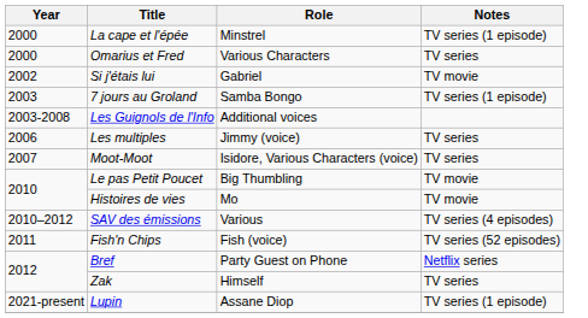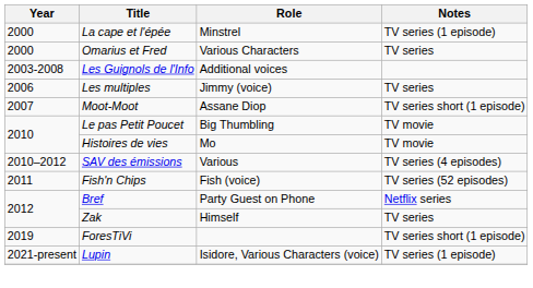 <table class="wikitable sortable">
 <tr>
 <th>Year</th>
 <th>Title</th>
 <th>Role</th>
 <th class="unsortable">Notes</th>
 </tr>
 <tr>
 <td>2000</td>
 <td><em>La cape et l'épée</em></td>
 <td>Minstrel</td>
 <td>TV series (1 episode)</td>
 </tr>
 <tr>
 <td>2000</td>
 <td><em>Omarius et Fred</em></td>
 <td>Various Characters</td>
 <td>TV series</td>
 </tr>
 <tr>
-<td>2002</td>
-<td><em>Si j'étais lui</em></td>
-<td>Gabriel</td>
-<td>TV movie</td>
-</tr>
-<tr>
-<td>2003</td>
-<td><em>7 jours au Groland</em></td>
-<td>Samba Bongo</td>
-<td>TV series (1 episode)</td>
-</tr>
-<tr>
 <td>2003-2008</td>
 <td><em><a href='#'>Les Guignols de l'Info</a></em></td>
 <td>Additional voices</td>
 <td></td>
 </tr>
 <tr>
 <td>2006</td>
 <td><em>Les multiples</em></td>
 <td>Jimmy (voice)</td>
 <td>TV series</td>
 </tr>
 <tr>
 <td>2007</td>
 <td><em>Moot-Moot</em></td>
-<td>Isidore, Various Characters (voice)</td>
-<td>TV series</td>
+<td>Assane Diop</td>
+<td>TV series short (1 episode)</td>
 </tr>
 <tr>
 <td rowspan="2">2010</td>
 <td><em>Le pas Petit Poucet</em></td>
 <td>Big Thumbling</td>
 <td>TV movie</td>
 </tr>
 <tr>
 <td><em>Histoires de vies</em></td>
 <td>Mo</td>
 <td>TV movie</td>
 </tr>
 <tr>
 <td>2010–2012</td>
 <td><em><a href='#'>SAV des émissions</a></em></td>
 <td>Various</td>
 <td>TV series (4 episodes)</td>
 </tr>
 <tr>
 <td>2011</td>
 <td><em>Fish'n Chips</em></td>
 <td>Fish (voice)</td>
 <td>TV series (52 episodes)</td>
 </tr>
 <tr>
 <td rowspan="2">2012</td>
 <td><em><a href='#'>Bref</a></em></td>
 <td>Party Guest on Phone</td>
 <td><a href='#'>Netflix</a> series</td>
 </tr>
 <tr>
 <td><em>Zak</em></td>
 <td>Himself</td>
 <td>TV series</td>
 </tr>
 <tr>
+<td>2019</td>
+<td><em>ForesTiVi</em></td>
+<td></td>
+<td>TV series short (1 episode)</td>
+</tr>
+<tr>
 <td>2021-present</td>
 <td><em><a href='#'>Lupin</a></em></td>
-<td>Assane Diop</td>
+<td>Isidore, Various Characters (voice)</td>
 <td>TV series (1 episode)</td>
 </tr>
 <tr>
 </tr>
 </table>
